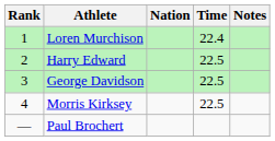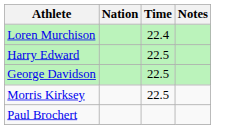 <table class="wikitable sortable" style="text-align:center">
 <tr>
-<th>Rank</th>
 <th>Athlete</th>
 <th>Nation</th>
 <th>Time</th>
 <th>Notes</th>
 </tr>
 <tr bgcolor=bbf3bb>
-<td>1</td>
 <td align=left><a href='#'>Loren Murchison</a></td>
 <td align=left></td>
 <td>22.4</td>
 <td></td>
 </tr>
 <tr bgcolor=bbf3bb>
-<td>2</td>
 <td align=left><a href='#'>Harry Edward</a></td>
 <td align=left></td>
 <td>22.5</td>
 <td></td>
 </tr>
 <tr bgcolor=bbf3bb>
-<td>3</td>
 <td align=left><a href='#'>George Davidson</a></td>
 <td align=left></td>
 <td>22.5</td>
 <td></td>
 </tr>
 <tr>
-<td>4</td>
 <td align=left><a href='#'>Morris Kirksey</a></td>
 <td align=left></td>
 <td>22.5</td>
 <td></td>
 </tr>
 <tr>
-<td data-sort-value=5>—</td>
 <td align=left><a href='#'>Paul Brochert</a></td>
 <td align=left></td>
 <td data-sort-value=99.9></td>
 <td></td>
 </tr>
 </table>
